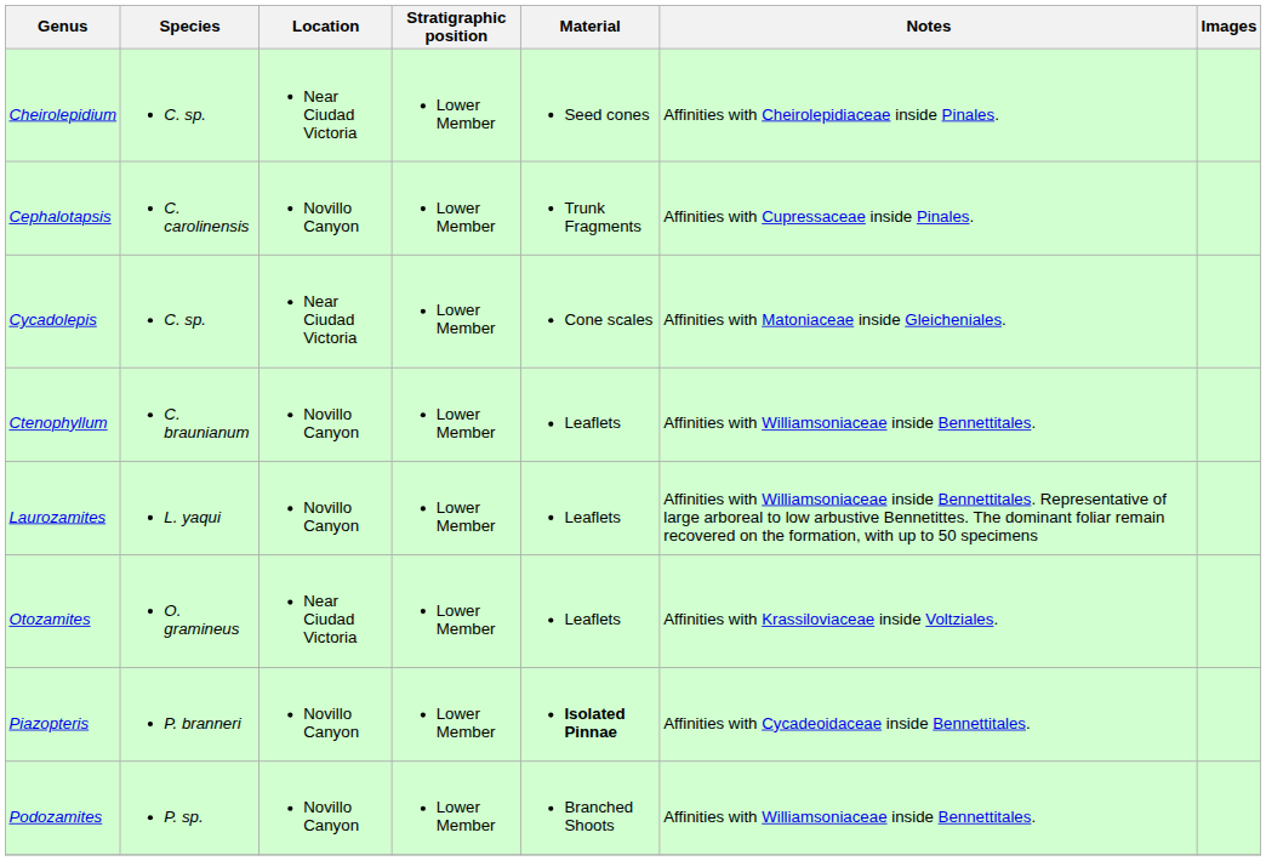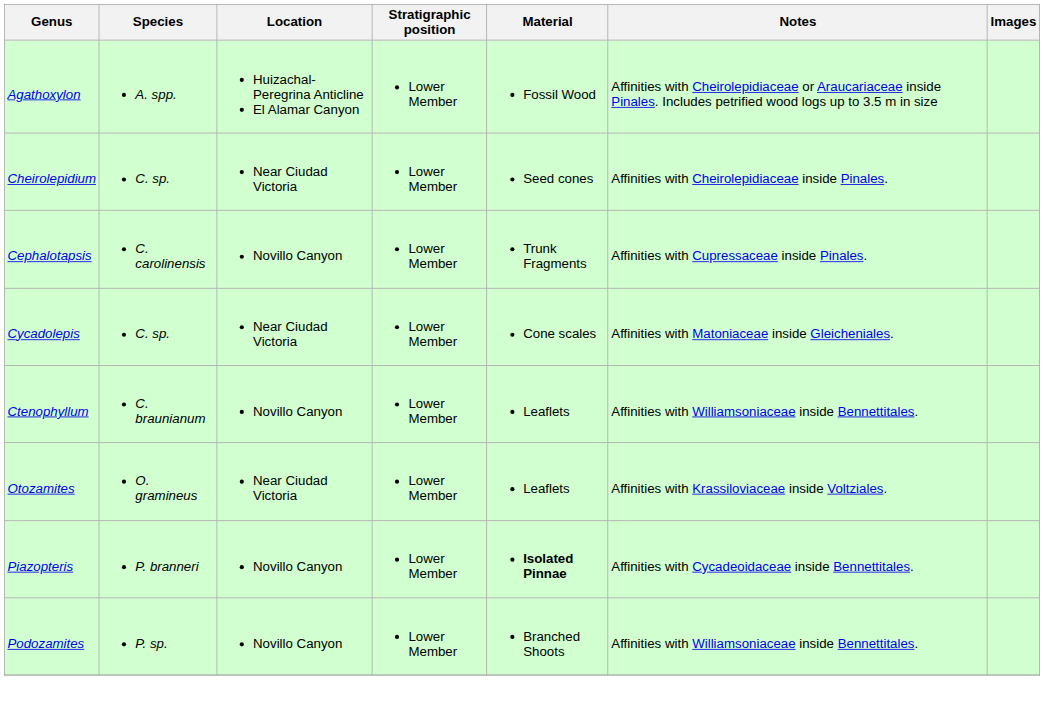 <table class = "wikitable">
 <tr>
 <th>Genus</th>
 <th>Species</th>
 <th>Location</th>
 <th>Stratigraphic position</th>
 <th>Material</th>
 <th>Notes</th>
 <th>Images</th>
+</tr>
+<tr>
+<td style="background:#D1FFCF;"><br><em><a href='#'>Agathoxylon</a></em></td>
+<td style="background:#D1FFCF;"><br><ul><li><em>A. spp.</em></li></ul></td>
+<td style="background:#D1FFCF;"><br><ul><li>Huizachal-Peregrina Anticline</li><li>El Alamar Canyon</li></ul></td>
+<td style="background:#D1FFCF;"><br><ul><li>Lower Member</li></ul></td>
+<td style="background:#D1FFCF;"><br><ul><li>Fossil Wood</li></ul></td>
+<td style="background:#D1FFCF;"><br>Affinities with <a href='#'>Cheirolepidiaceae</a> or <a href='#'>Araucariaceae</a> inside <a href='#'>Pinales</a>. Includes petrified wood logs up to 3.5 m in size</td>
+<td style="background:#D1FFCF;"></td>
 </tr>
 <tr>
 <td style="background:#D1FFCF;"><br><em><a href='#'>Cheirolepidium</a></em></td>
 <td style="background:#D1FFCF;"><br><ul><li><em>C. sp.</em></li></ul></td>
 <td style="background:#D1FFCF;"><br><ul><li>Near Ciudad Victoria</li></ul></td>
 <td style="background:#D1FFCF;"><br><ul><li>Lower Member</li></ul></td>
 <td style="background:#D1FFCF;"><br><ul><li>Seed cones</li></ul></td>
 <td style="background:#D1FFCF;"><br>Affinities with <a href='#'>Cheirolepidiaceae</a> inside <a href='#'>Pinales</a>.</td>
 <td style="background:#D1FFCF;"></td>
 </tr>
 <tr>
 <td style="background:#D1FFCF;"><br><em><a href='#'>Cephalotapsis</a></em></td>
 <td style="background:#D1FFCF;"><br><ul><li><em>C. carolinensis</em></li></ul></td>
 <td style="background:#D1FFCF;"><br><ul><li>Novillo Canyon</li></ul></td>
 <td style="background:#D1FFCF;"><br><ul><li>Lower Member</li></ul></td>
 <td style="background:#D1FFCF;"><br><ul><li>Trunk Fragments</li></ul></td>
 <td style="background:#D1FFCF;"><br>Affinities with <a href='#'>Cupressaceae</a> inside <a href='#'>Pinales</a>.</td>
 <td style="background:#D1FFCF;"></td>
 </tr>
 <tr>
 <td style="background:#D1FFCF;"><br><em><a href='#'>Cycadolepis</a></em></td>
 <td style="background:#D1FFCF;"><br><ul><li><em>C. sp.</em></li></ul></td>
 <td style="background:#D1FFCF;"><br><ul><li>Near Ciudad Victoria</li></ul></td>
 <td style="background:#D1FFCF;"><br><ul><li>Lower Member</li></ul></td>
 <td style="background:#D1FFCF;"><br><ul><li>Cone scales</li></ul></td>
 <td style="background:#D1FFCF;"><br>Affinities with <a href='#'>Matoniaceae</a> inside <a href='#'>Gleicheniales</a>.</td>
 <td style="background:#D1FFCF;"></td>
 </tr>
 <tr>
 <td style="background:#D1FFCF;"><br><em><a href='#'>Ctenophyllum</a></em></td>
 <td style="background:#D1FFCF;"><br><ul><li><em>C. braunianum</em></li></ul></td>
 <td style="background:#D1FFCF;"><br><ul><li>Novillo Canyon</li></ul></td>
 <td style="background:#D1FFCF;"><br><ul><li>Lower Member</li></ul></td>
 <td style="background:#D1FFCF;"><br><ul><li>Leaflets</li></ul></td>
 <td style="background:#D1FFCF;"><br>Affinities with <a href='#'>Williamsoniaceae</a> inside <a href='#'>Bennettitales</a>.</td>
 <td style="background:#D1FFCF;"></td>
 </tr>
 <tr>
-<td style="background:#D1FFCF;"><br><em><a href='#'>Laurozamites</a></em></td>
-<td style="background:#D1FFCF;"><br><ul><li><em>L. yaqui</em></li></ul></td>
-<td style="background:#D1FFCF;"><br><ul><li>Novillo Canyon</li></ul></td>
-<td style="background:#D1FFCF;"><br><ul><li>Lower Member</li></ul></td>
-<td style="background:#D1FFCF;"><br><ul><li>Leaflets</li></ul></td>
-<td style="background:#D1FFCF;"><br>Affinities with <a href='#'>Williamsoniaceae</a> inside <a href='#'>Bennettitales</a>. Representative of large arboreal to low arbustive Bennetittes. The dominant foliar remain recovered on the formation, with up to 50 specimens</td>
-<td style="background:#D1FFCF;"></td>
-</tr>
-<tr>
 <td style="background:#D1FFCF;"><br><em><a href='#'>Otozamites</a></em></td>
 <td style="background:#D1FFCF;"><br><ul><li><em>O. gramineus</em></li></ul></td>
 <td style="background:#D1FFCF;"><br><ul><li>Near Ciudad Victoria</li></ul></td>
 <td style="background:#D1FFCF;"><br><ul><li>Lower Member</li></ul></td>
 <td style="background:#D1FFCF;"><br><ul><li>Leaflets</li></ul></td>
 <td style="background:#D1FFCF;"><br>Affinities with <a href='#'>Krassiloviaceae</a> inside <a href='#'>Voltziales</a>.</td>
 <td style="background:#D1FFCF;"></td>
 </tr>
 <tr>
 <td style="background:#D1FFCF;"><br><em><a href='#'>Piazopteris</a></em></td>
 <td style="background:#D1FFCF;"><br><ul><li><em>P. branneri</em></li></ul></td>
 <td style="background:#D1FFCF;"><br><ul><li>Novillo Canyon</li></ul></td>
 <td style="background:#D1FFCF;"><br><ul><li>Lower Member</li></ul></td>
 <td style="background:#D1FFCF;"><strong><br><ul><li>Isolated Pinnae</li></ul></strong></td>
 <td style="background:#D1FFCF;"><br>Affinities with <a href='#'>Cycadeoidaceae</a> inside <a href='#'>Bennettitales</a>.</td>
 <td style="background:#D1FFCF;"></td>
 </tr>
 <tr>
 <td style="background:#D1FFCF;"><br><em><a href='#'>Podozamites</a></em></td>
 <td style="background:#D1FFCF;"><br><ul><li><em>P. sp.</em></li></ul></td>
 <td style="background:#D1FFCF;"><br><ul><li>Novillo Canyon</li></ul></td>
 <td style="background:#D1FFCF;"><br><ul><li>Lower Member</li></ul></td>
 <td style="background:#D1FFCF;"><br><ul><li>Branched Shoots</li></ul></td>
 <td style="background:#D1FFCF;"><br>Affinities with <a href='#'>Williamsoniaceae</a> inside <a href='#'>Bennettitales</a>.</td>
 <td style="background:#D1FFCF;"><br></td>
 </tr>
 <tr>
 </tr>
 </table>
